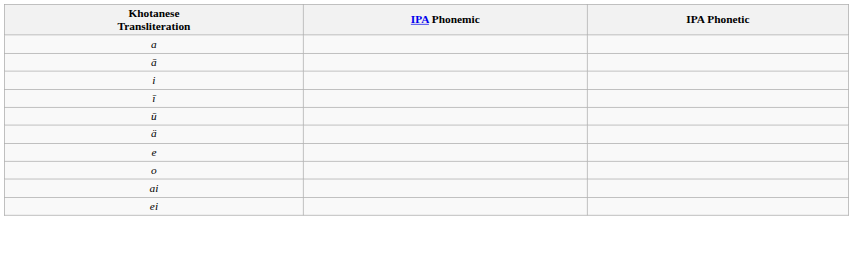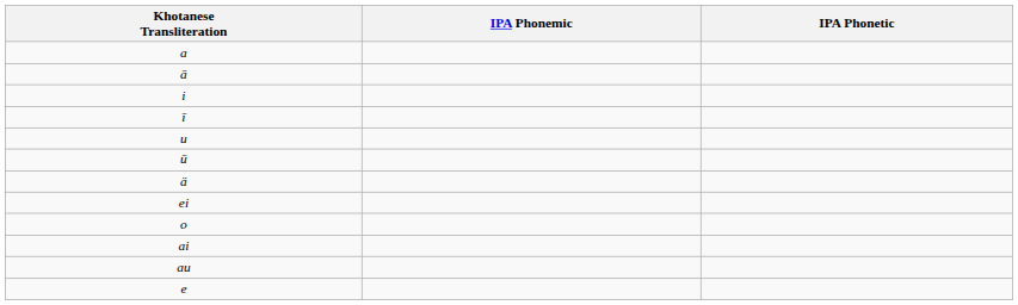 <table class="wikitable" style="text-align:center; width:60%">
 <tr>
 <th>Khotanese <br>Transliteration</th>
 <th><a href='#'>IPA</a> Phonemic</th>
 <th>IPA Phonetic</th>
 </tr>
 <tr>
 <td><em>a</em></td>
 <td></td>
 <td></td>
 </tr>
 <tr>
 <td><em>ā</em></td>
 <td></td>
 <td></td>
 </tr>
 <tr>
 <td><em>i</em></td>
 <td></td>
 <td></td>
 </tr>
 <tr>
 <td><em>ī</em></td>
 <td></td>
 <td></td>
 </tr>
 <tr>
+<td><em>u</em></td>
+<td></td>
+<td></td>
+</tr>
+<tr>
 <td><em>ū</em></td>
 <td></td>
 <td></td>
 </tr>
 <tr>
 <td><em>ä</em></td>
 <td></td>
 <td></td>
 </tr>
 <tr>
-<td><em>e</em></td>
+<td><em>ei</em></td>
 <td></td>
 <td></td>
 </tr>
 <tr>
 <td><em>o</em></td>
 <td></td>
 <td></td>
 </tr>
 <tr>
 <td><em>ai</em></td>
 <td></td>
 <td></td>
 </tr>
 <tr>
-<td><em>ei</em></td>
+<td><em>au</em></td>
+<td></td>
+<td></td>
+</tr>
+<tr>
+<td><em>e</em></td>
 <td></td>
 <td></td>
 </tr>
 </table>
